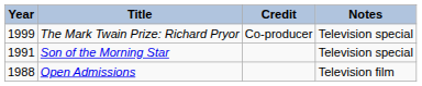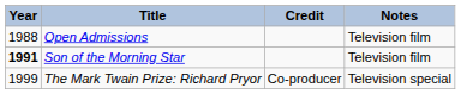 <table class="wikitable" style="font-size:95%;">
 <tr>
 <th style="background:#B0C4DE;">Year</th>
 <th style="background:#B0C4DE;">Title</th>
 <th style="background:#B0C4DE;">Credit</th>
 <th style="background:#B0C4DE;">Notes</th>
 </tr>
 <tr>
+<td>1988</td>
+<td><em><a href='#'>Open Admissions</a></em></td>
+<td></td>
+<td>Television film</td>
+</tr>
+<tr>
+<td><strong>1991</strong></td>
+<td><em><a href='#'>Son of the Morning Star</a></em></td>
+<td></td>
+<td>Television film</td>
+</tr>
+<tr>
 <td>1999</td>
 <td><em>The Mark Twain Prize: Richard Pryor</em></td>
 <td>Co-producer</td>
 <td>Television special</td>
 </tr>
-<tr>
-<td>1991</td>
-<td><em><a href='#'>Son of the Morning Star</a></em></td>
-<td></td>
-<td>Television special</td>
-</tr>
-<tr>
-<td>1988</td>
-<td><em><a href='#'>Open Admissions</a></em></td>
-<td></td>
-<td>Television film</td>
-</tr>
 </table>
